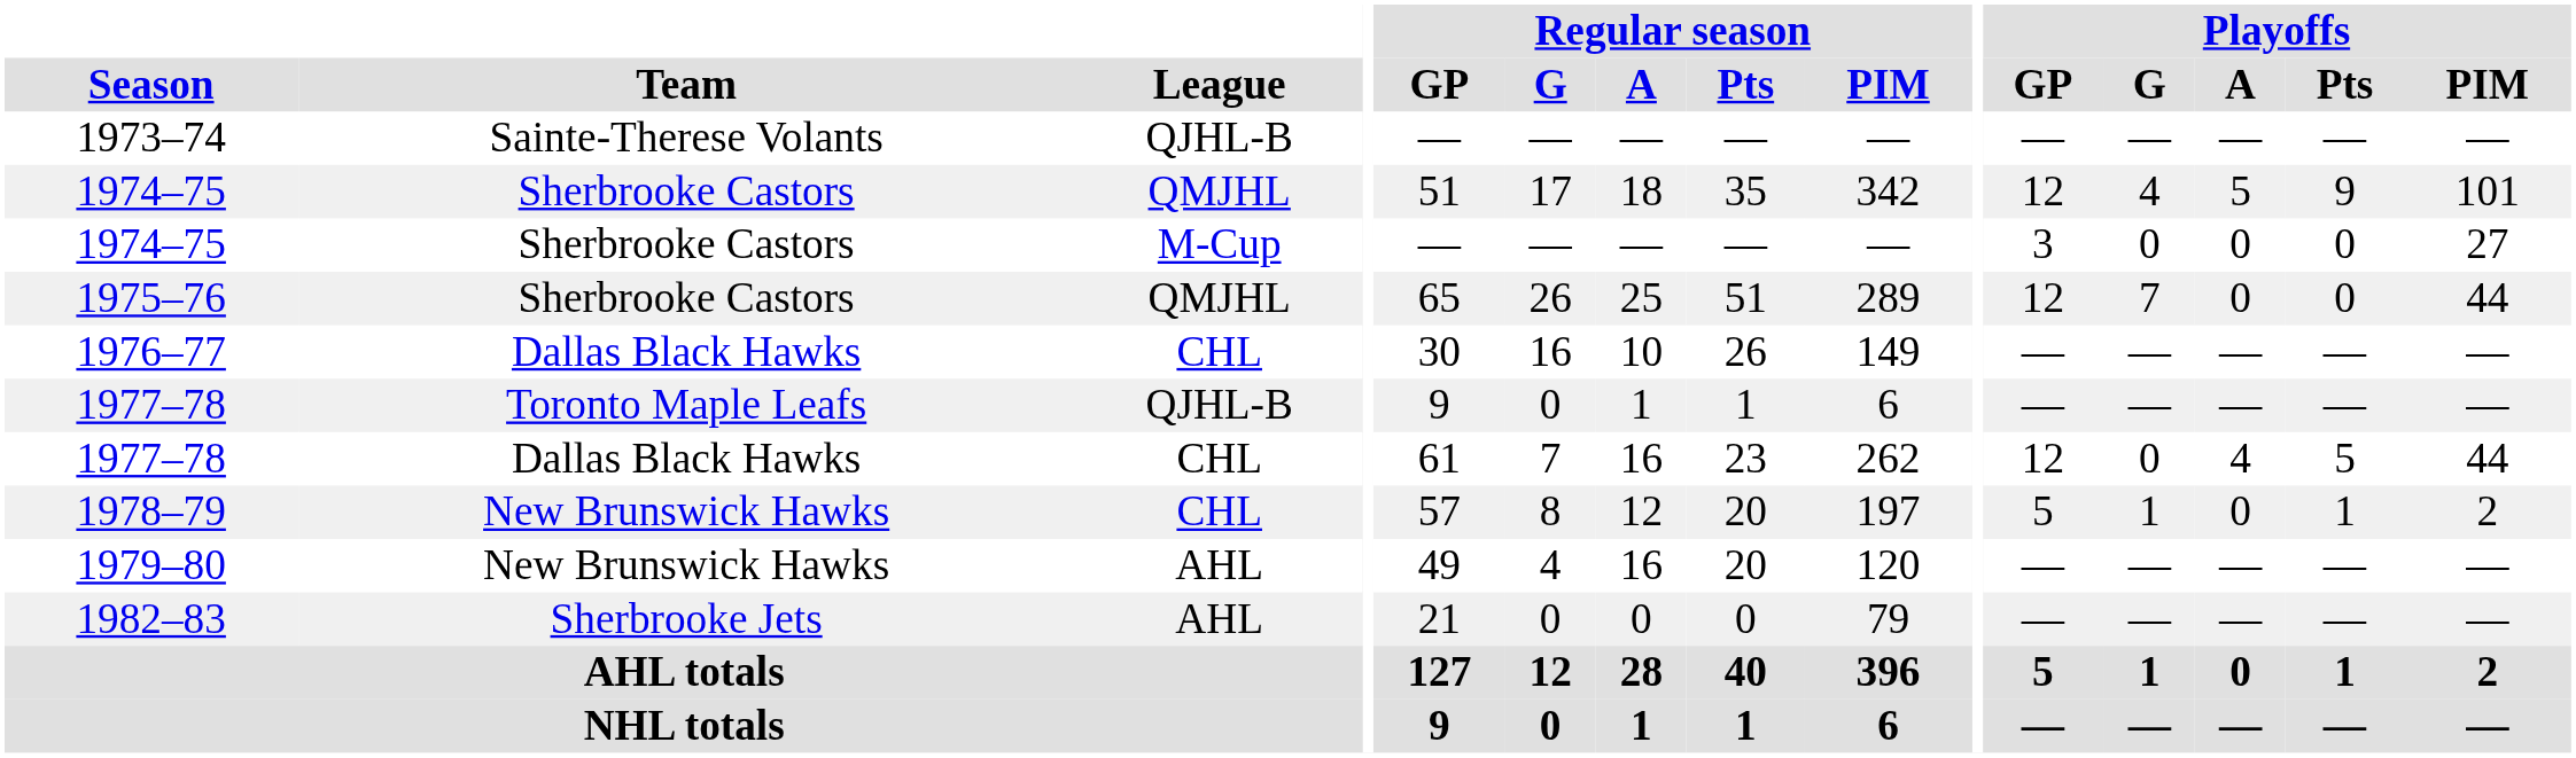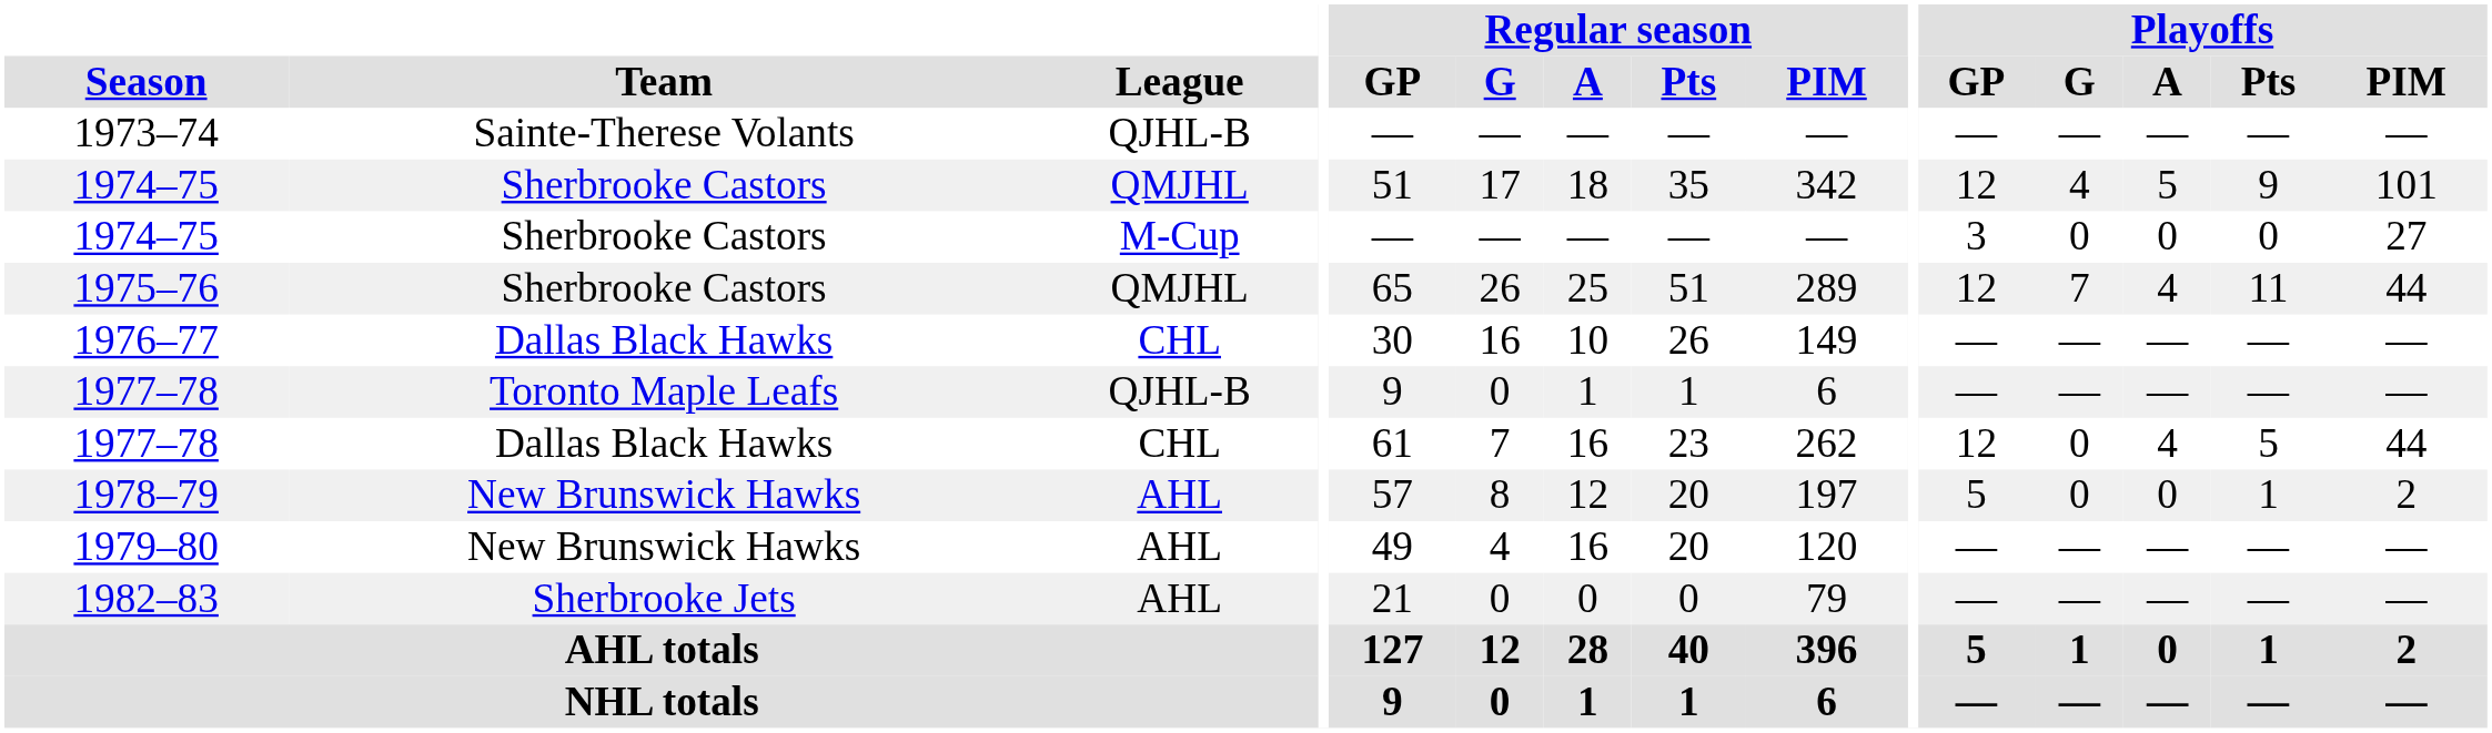 <table border="0" cellpadding="1" cellspacing="0" style="text-align:center; width:60em">
 <tr bgcolor="#e0e0e0">
 <th colspan="3" bgcolor="#ffffff"></th>
 <th rowspan="100" bgcolor="#ffffff"></th>
 <th colspan="5"><a href='#'>Regular season</a></th>
 <th rowspan="100" bgcolor="#ffffff"></th>
 <th colspan="5"><a href='#'>Playoffs</a></th>
 </tr>
 <tr bgcolor="#e0e0e0">
 <th><a href='#'>Season</a></th>
 <th>Team</th>
 <th>League</th>
 <th>GP</th>
 <th><a href='#'>G</a></th>
 <th><a href='#'>A</a></th>
 <th><a href='#'>Pts</a></th>
 <th><a href='#'>PIM</a></th>
 <th>GP</th>
 <th>G</th>
 <th>A</th>
 <th>Pts</th>
 <th>PIM</th>
 </tr>
 <tr>
 <td>1973–74</td>
 <td>Sainte-Therese Volants</td>
 <td>QJHL-B</td>
 <td>—</td>
 <td>—</td>
 <td>—</td>
 <td>—</td>
 <td>—</td>
 <td>—</td>
 <td>—</td>
 <td>—</td>
 <td>—</td>
 <td>—</td>
 </tr>
 <tr bgcolor="#f0f0f0">
 <td><a href='#'>1974–75</a></td>
 <td><a href='#'>Sherbrooke Castors</a></td>
 <td><a href='#'>QMJHL</a></td>
 <td>51</td>
 <td>17</td>
 <td>18</td>
 <td>35</td>
 <td>342</td>
 <td>12</td>
 <td>4</td>
 <td>5</td>
 <td>9</td>
 <td>101</td>
 </tr>
 <tr>
 <td><a href='#'>1974–75</a></td>
 <td>Sherbrooke Castors</td>
 <td><a href='#'>M-Cup</a></td>
 <td>—</td>
 <td>—</td>
 <td>—</td>
 <td>—</td>
 <td>—</td>
 <td>3</td>
 <td>0</td>
 <td>0</td>
 <td>0</td>
 <td>27</td>
 </tr>
 <tr bgcolor="#f0f0f0">
 <td><a href='#'>1975–76</a></td>
 <td>Sherbrooke Castors</td>
 <td>QMJHL</td>
 <td>65</td>
 <td>26</td>
 <td>25</td>
 <td>51</td>
 <td>289</td>
 <td>12</td>
 <td>7</td>
-<td>0</td>
-<td>0</td>
+<td>4</td>
+<td>11</td>
 <td>44</td>
 </tr>
 <tr>
 <td><a href='#'>1976–77</a></td>
 <td><a href='#'>Dallas Black Hawks</a></td>
 <td><a href='#'>CHL</a></td>
 <td>30</td>
 <td>16</td>
 <td>10</td>
 <td>26</td>
 <td>149</td>
 <td>—</td>
 <td>—</td>
 <td>—</td>
 <td>—</td>
 <td>—</td>
 </tr>
 <tr bgcolor="#f0f0f0">
 <td><a href='#'>1977–78</a></td>
 <td><a href='#'>Toronto Maple Leafs</a></td>
 <td>QJHL-B</td>
 <td>9</td>
 <td>0</td>
 <td>1</td>
 <td>1</td>
 <td>6</td>
 <td>—</td>
 <td>—</td>
 <td>—</td>
 <td>—</td>
 <td>—</td>
 </tr>
 <tr>
 <td><a href='#'>1977–78</a></td>
 <td>Dallas Black Hawks</td>
 <td>CHL</td>
 <td>61</td>
 <td>7</td>
 <td>16</td>
 <td>23</td>
 <td>262</td>
 <td>12</td>
 <td>0</td>
 <td>4</td>
 <td>5</td>
 <td>44</td>
 </tr>
 <tr bgcolor="#f0f0f0">
 <td><a href='#'>1978–79</a></td>
 <td><a href='#'>New Brunswick Hawks</a></td>
-<td><a href='#'>CHL</a></td>
+<td><a href='#'>AHL</a></td>
 <td>57</td>
 <td>8</td>
 <td>12</td>
 <td>20</td>
 <td>197</td>
 <td>5</td>
-<td>1</td>
+<td>0</td>
 <td>0</td>
 <td>1</td>
 <td>2</td>
 </tr>
 <tr>
 <td><a href='#'>1979–80</a></td>
 <td>New Brunswick Hawks</td>
 <td>AHL</td>
 <td>49</td>
 <td>4</td>
 <td>16</td>
 <td>20</td>
 <td>120</td>
 <td>—</td>
 <td>—</td>
 <td>—</td>
 <td>—</td>
 <td>—</td>
 </tr>
 <tr bgcolor="#f0f0f0">
 <td><a href='#'>1982–83</a></td>
 <td><a href='#'>Sherbrooke Jets</a></td>
 <td>AHL</td>
 <td>21</td>
 <td>0</td>
 <td>0</td>
 <td>0</td>
 <td>79</td>
 <td>—</td>
 <td>—</td>
 <td>—</td>
 <td>—</td>
 <td>—</td>
 </tr>
 <tr bgcolor="#e0e0e0">
 <th colspan="3">AHL totals</th>
 <th>127</th>
 <th>12</th>
 <th>28</th>
 <th>40</th>
 <th>396</th>
 <th>5</th>
 <th>1</th>
 <th>0</th>
 <th>1</th>
 <th>2</th>
 </tr>
 <tr bgcolor="#e0e0e0">
 <th colspan="3">NHL totals</th>
 <th>9</th>
 <th>0</th>
 <th>1</th>
 <th>1</th>
 <th>6</th>
 <th>—</th>
 <th>—</th>
 <th>—</th>
 <th>—</th>
 <th>—</th>
 </tr>
 </table>
